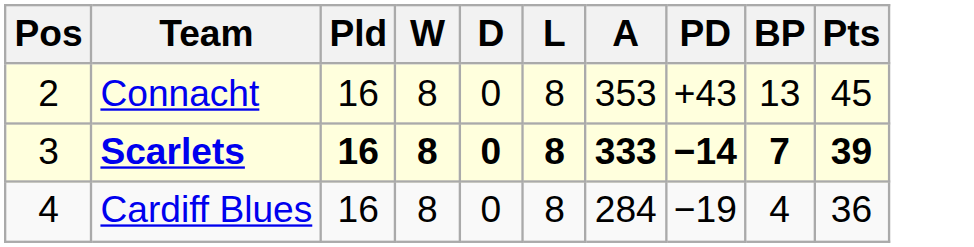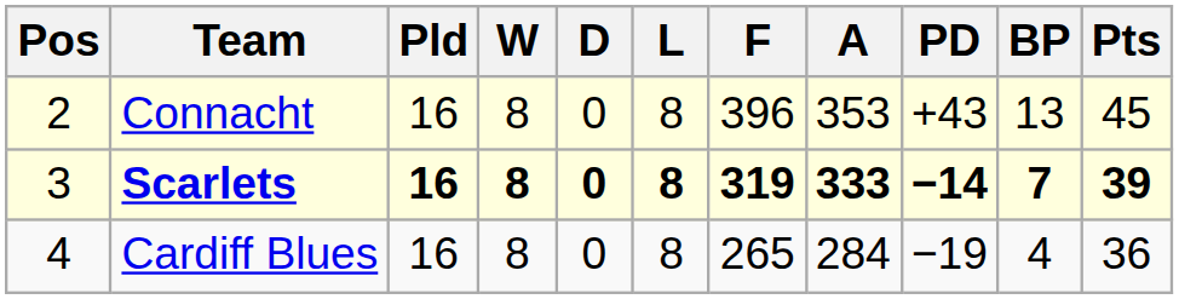 <table class="wikitable" style="text-align:center">
 <tr>
 <th width="30">Pos</th>
 <th>Team</th>
 <th width="20">Pld</th>
 <th width="20">W</th>
 <th width="20">D</th>
 <th width="20">L</th>
+<th width="20">F</th>
 <th width="20">A</th>
 <th width="20">PD</th>
 <th width="20">BP</th>
 <th width="20">Pts</th>
 </tr>
 <tr bgcolor="#ffffdd">
 <td>2</td>
 <td align=left> <a href='#'>Connacht</a></td>
 <td>16</td>
 <td>8</td>
 <td>0</td>
 <td>8</td>
+<td>396</td>
 <td>353</td>
 <td>+43</td>
 <td>13</td>
 <td>45</td>
 </tr>
 <tr bgcolor="#ffffdd">
 <td>3</td>
 <td align=left> <strong><a href='#'>Scarlets</a></strong></td>
 <td><strong>16</strong></td>
 <td><strong>8</strong></td>
 <td><strong>0</strong></td>
 <td><strong>8</strong></td>
+<td><strong>319</strong></td>
 <td><strong>333</strong></td>
 <td><strong>−14</strong></td>
 <td><strong>7</strong></td>
 <td><strong>39</strong></td>
 </tr>
 <tr>
 <td>4</td>
 <td align=left> <a href='#'>Cardiff Blues</a></td>
 <td>16</td>
 <td>8</td>
 <td>0</td>
 <td>8</td>
+<td>265</td>
 <td>284</td>
 <td>−19</td>
 <td>4</td>
 <td>36</td>
 </tr>
 </table>
